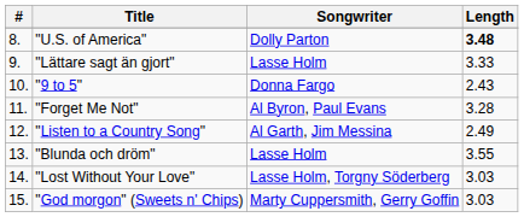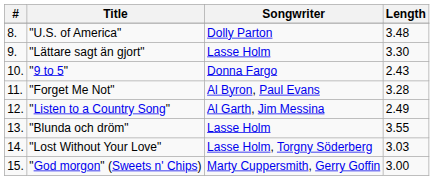 <table class="wikitable">
 <tr>
 <th>#</th>
 <th>Title</th>
 <th>Songwriter</th>
 <th>Length</th>
 </tr>
 <tr bgcolor="#ebf5ff">
 </tr>
 <tr>
 <td>8.</td>
 <td>"U.S. of America"</td>
 <td><a href='#'>Dolly Parton</a></td>
-<td><strong>3.48</strong></td>
+<td>3.48</td>
 </tr>
 <tr>
 <td>9.</td>
 <td>"Lättare sagt än gjort"</td>
 <td><a href='#'>Lasse Holm</a></td>
-<td>3.33</td>
+<td>3.30</td>
 </tr>
 <tr>
 <td>10.</td>
 <td>"<a href='#'>9 to 5</a>"</td>
 <td><a href='#'>Donna Fargo</a></td>
 <td>2.43</td>
 </tr>
 <tr>
 <td>11.</td>
 <td>"Forget Me Not"</td>
 <td><a href='#'>Al Byron</a>, <a href='#'>Paul Evans</a></td>
 <td>3.28</td>
 </tr>
 <tr>
 <td>12.</td>
 <td>"<a href='#'>Listen to a Country Song</a>"</td>
 <td><a href='#'>Al Garth</a>, <a href='#'>Jim Messina</a></td>
 <td>2.49</td>
 </tr>
 <tr>
 <td>13.</td>
 <td>"Blunda och dröm"</td>
 <td><a href='#'>Lasse Holm</a></td>
 <td>3.55</td>
 </tr>
 <tr>
 <td>14.</td>
 <td>"Lost Without Your Love"</td>
 <td><a href='#'>Lasse Holm</a>, <a href='#'>Torgny Söderberg</a></td>
 <td>3.03</td>
 </tr>
 <tr>
 <td>15.</td>
 <td>"<a href='#'>God morgon</a>" (<a href='#'>Sweets n' Chips</a>)</td>
 <td><a href='#'>Marty Cuppersmith</a>, <a href='#'>Gerry Goffin</a></td>
-<td>3.03</td>
+<td>3.00</td>
 </tr>
 </table>
